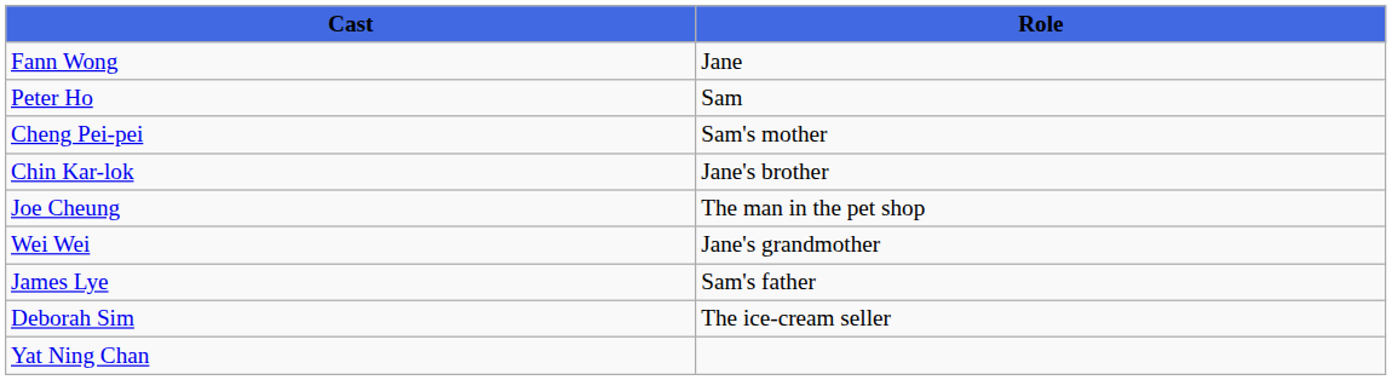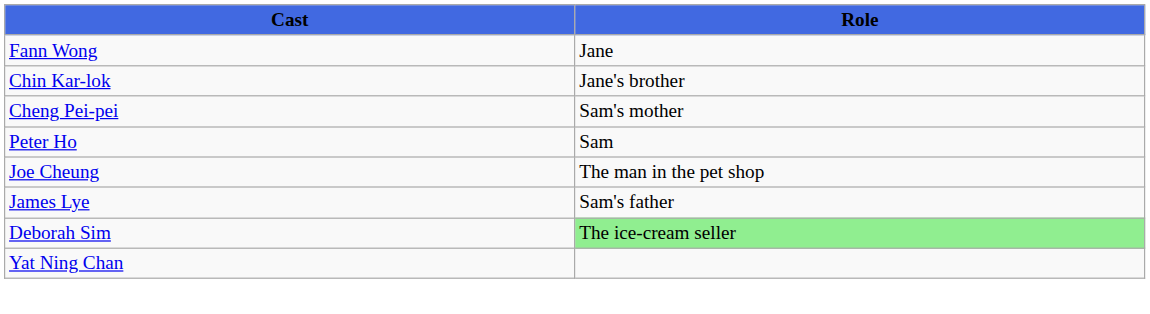 <table class="wikitable">
 <tr>
 <th style="background:RoyalBlue; width:17%">Cast</th>
 <th style="background:RoyalBlue; width:17%">Role</th>
 </tr>
 <tr>
 <td><a href='#'>Fann Wong</a></td>
 <td>Jane</td>
 </tr>
 <tr>
-<td><a href='#'>Peter Ho</a></td>
-<td>Sam</td>
+<td><a href='#'>Chin Kar-lok</a></td>
+<td>Jane's brother</td>
 </tr>
 <tr>
 <td><a href='#'>Cheng Pei-pei</a></td>
 <td>Sam's mother</td>
 </tr>
 <tr>
-<td><a href='#'>Chin Kar-lok</a></td>
-<td>Jane's brother</td>
+<td><a href='#'>Peter Ho</a></td>
+<td>Sam</td>
 </tr>
 <tr>
 <td><a href='#'>Joe Cheung</a></td>
 <td>The man in the pet shop</td>
-</tr>
-<tr>
-<td><a href='#'>Wei Wei</a></td>
-<td>Jane's grandmother</td>
 </tr>
 <tr>
 <td><a href='#'>James Lye</a></td>
 <td>Sam's father</td>
 </tr>
 <tr>
 <td><a href='#'>Deborah Sim</a></td>
-<td>The ice-cream seller</td>
+<td style="background: lightgreen;">The ice-cream seller</td>
 </tr>
 <tr>
 <td><a href='#'>Yat Ning Chan</a></td>
 <td></td>
 </tr>
 </table>
